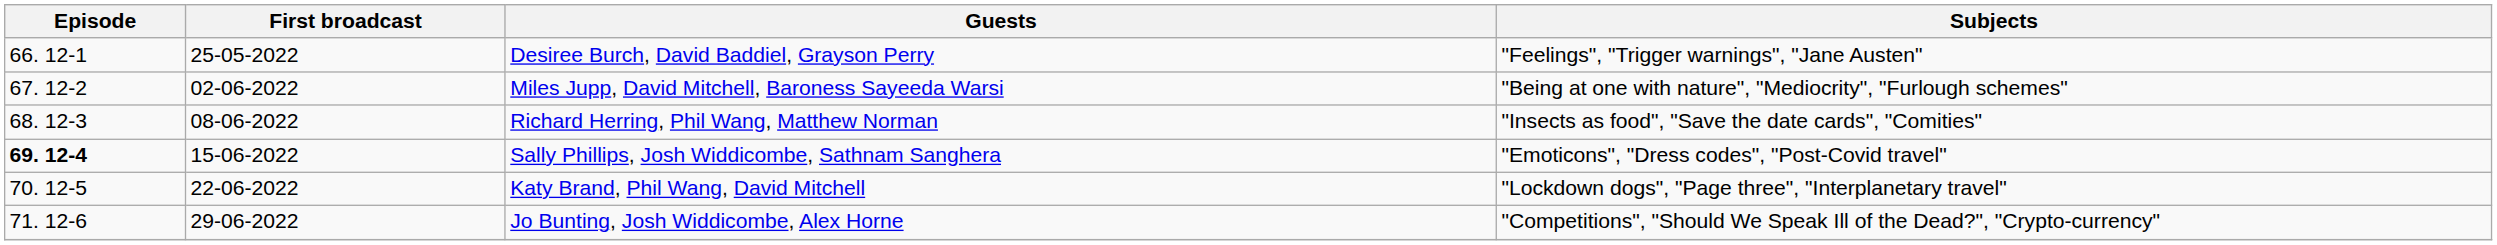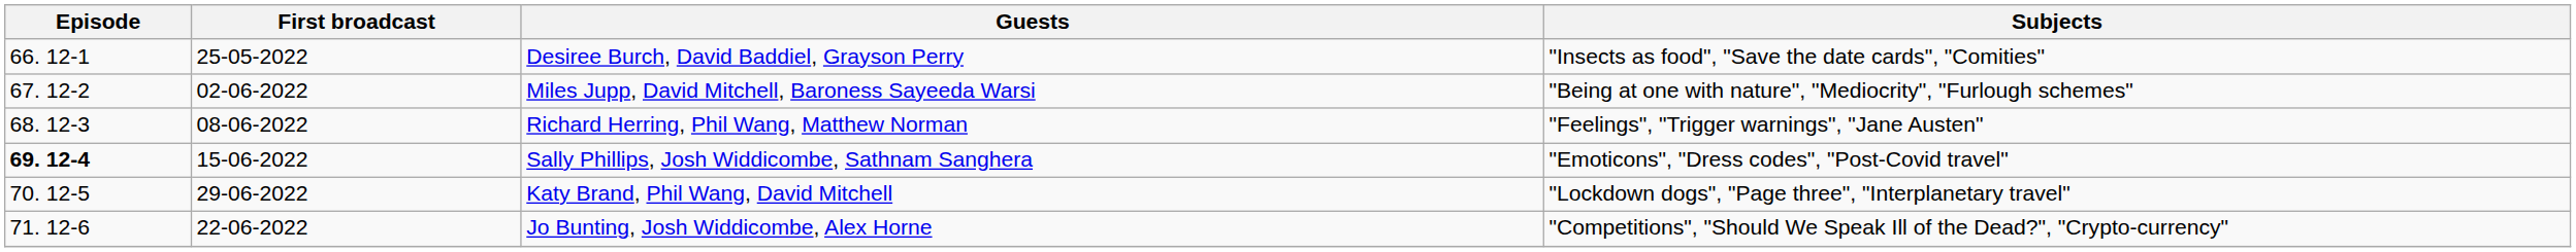 <table class="wikitable" style="width:95%;">
 <tr bgcolor="#cccccc">
 <th>Episode</th>
 <th>First broadcast</th>
 <th>Guests</th>
 <th style="width:40%;">Subjects</th>
 </tr>
 <tr>
 <td>66. 12-1</td>
 <td>25-05-2022</td>
 <td><a href='#'>Desiree Burch</a>, <a href='#'>David Baddiel</a>, <a href='#'>Grayson Perry</a></td>
-<td>"Feelings", "Trigger warnings", "Jane Austen"</td>
+<td>"Insects as food", "Save the date cards", "Comities"</td>
 </tr>
 <tr>
 <td>67. 12-2</td>
 <td>02-06-2022</td>
 <td><a href='#'>Miles Jupp</a>, <a href='#'>David Mitchell</a>, <a href='#'>Baroness Sayeeda Warsi</a></td>
 <td>"Being at one with nature", "Mediocrity", "Furlough schemes"</td>
 </tr>
 <tr>
 <td>68. 12-3</td>
 <td>08-06-2022</td>
 <td><a href='#'>Richard Herring</a>, <a href='#'>Phil Wang</a>, <a href='#'>Matthew Norman</a></td>
-<td>"Insects as food", "Save the date cards", "Comities"</td>
+<td>"Feelings", "Trigger warnings", "Jane Austen"</td>
 </tr>
 <tr>
 <td><strong>69. 12-4</strong></td>
 <td>15-06-2022</td>
 <td><a href='#'>Sally Phillips</a>, <a href='#'>Josh Widdicombe</a>, <a href='#'>Sathnam Sanghera</a></td>
 <td>"Emoticons", "Dress codes", "Post-Covid travel"</td>
 </tr>
 <tr>
 <td>70. 12-5</td>
-<td>22-06-2022</td>
+<td>29-06-2022</td>
 <td><a href='#'>Katy Brand</a>, <a href='#'>Phil Wang</a>, <a href='#'>David Mitchell</a></td>
 <td>"Lockdown dogs", "Page three", "Interplanetary travel"</td>
 </tr>
 <tr>
 <td>71. 12-6</td>
-<td>29-06-2022</td>
+<td>22-06-2022</td>
 <td><a href='#'>Jo Bunting</a>, <a href='#'>Josh Widdicombe</a>, <a href='#'>Alex Horne</a></td>
 <td>"Competitions", "Should We Speak Ill of the Dead?", "Crypto-currency"</td>
 </tr>
 <tr>
 </tr>
 </table>
